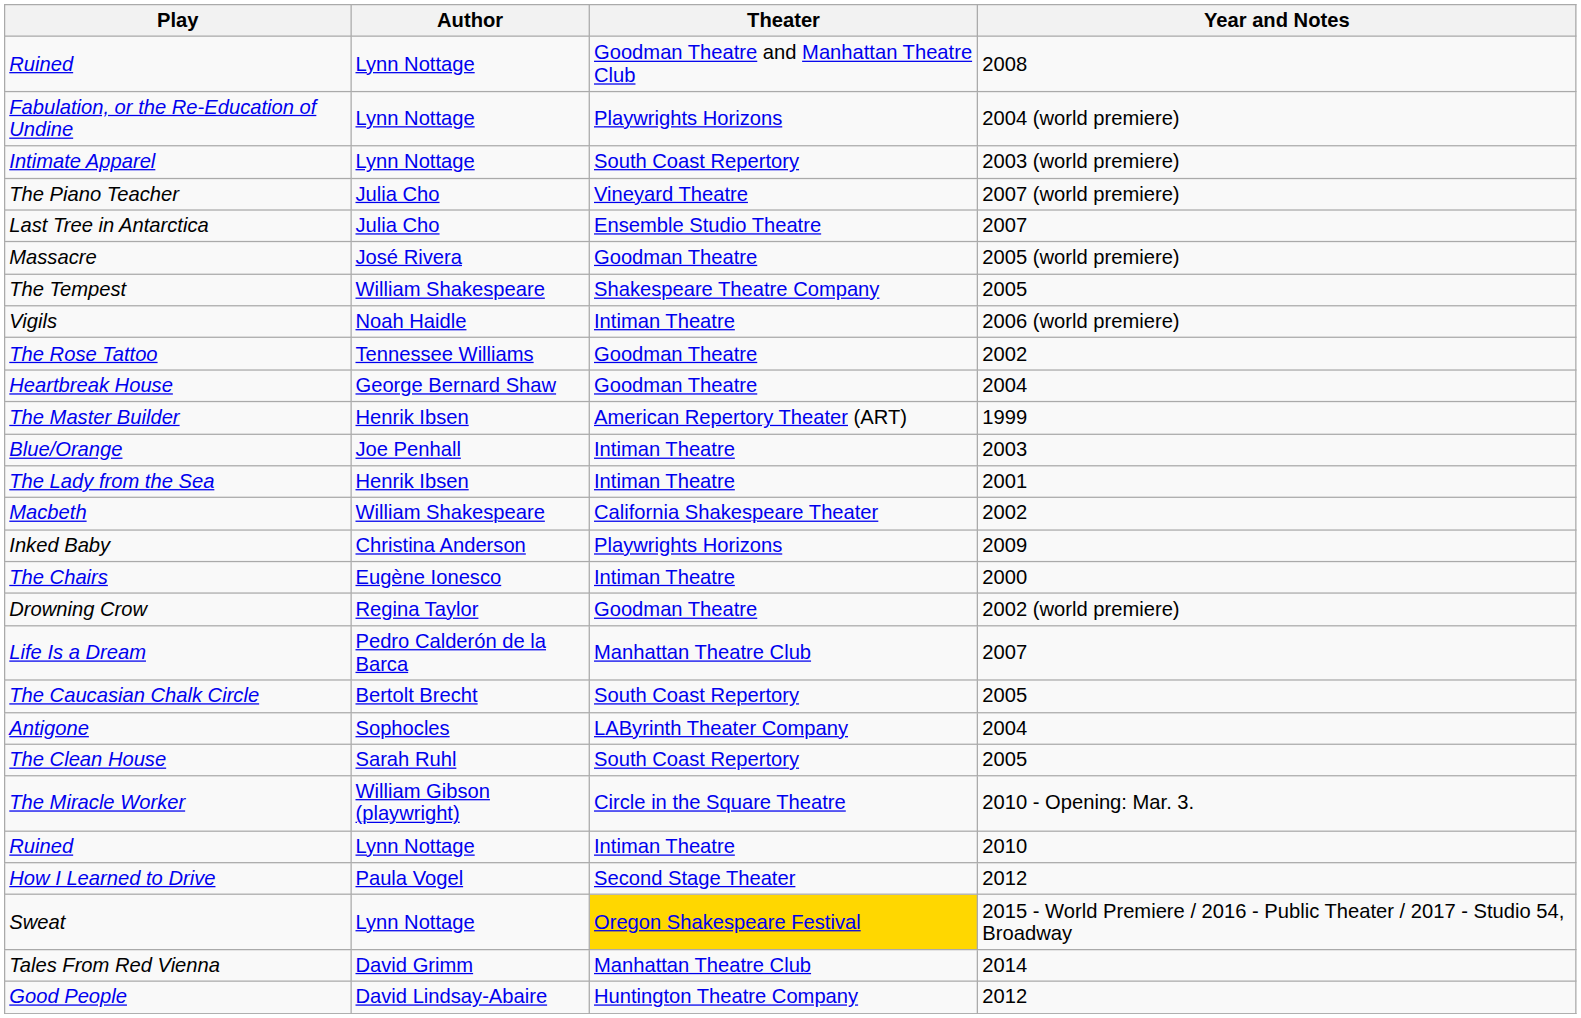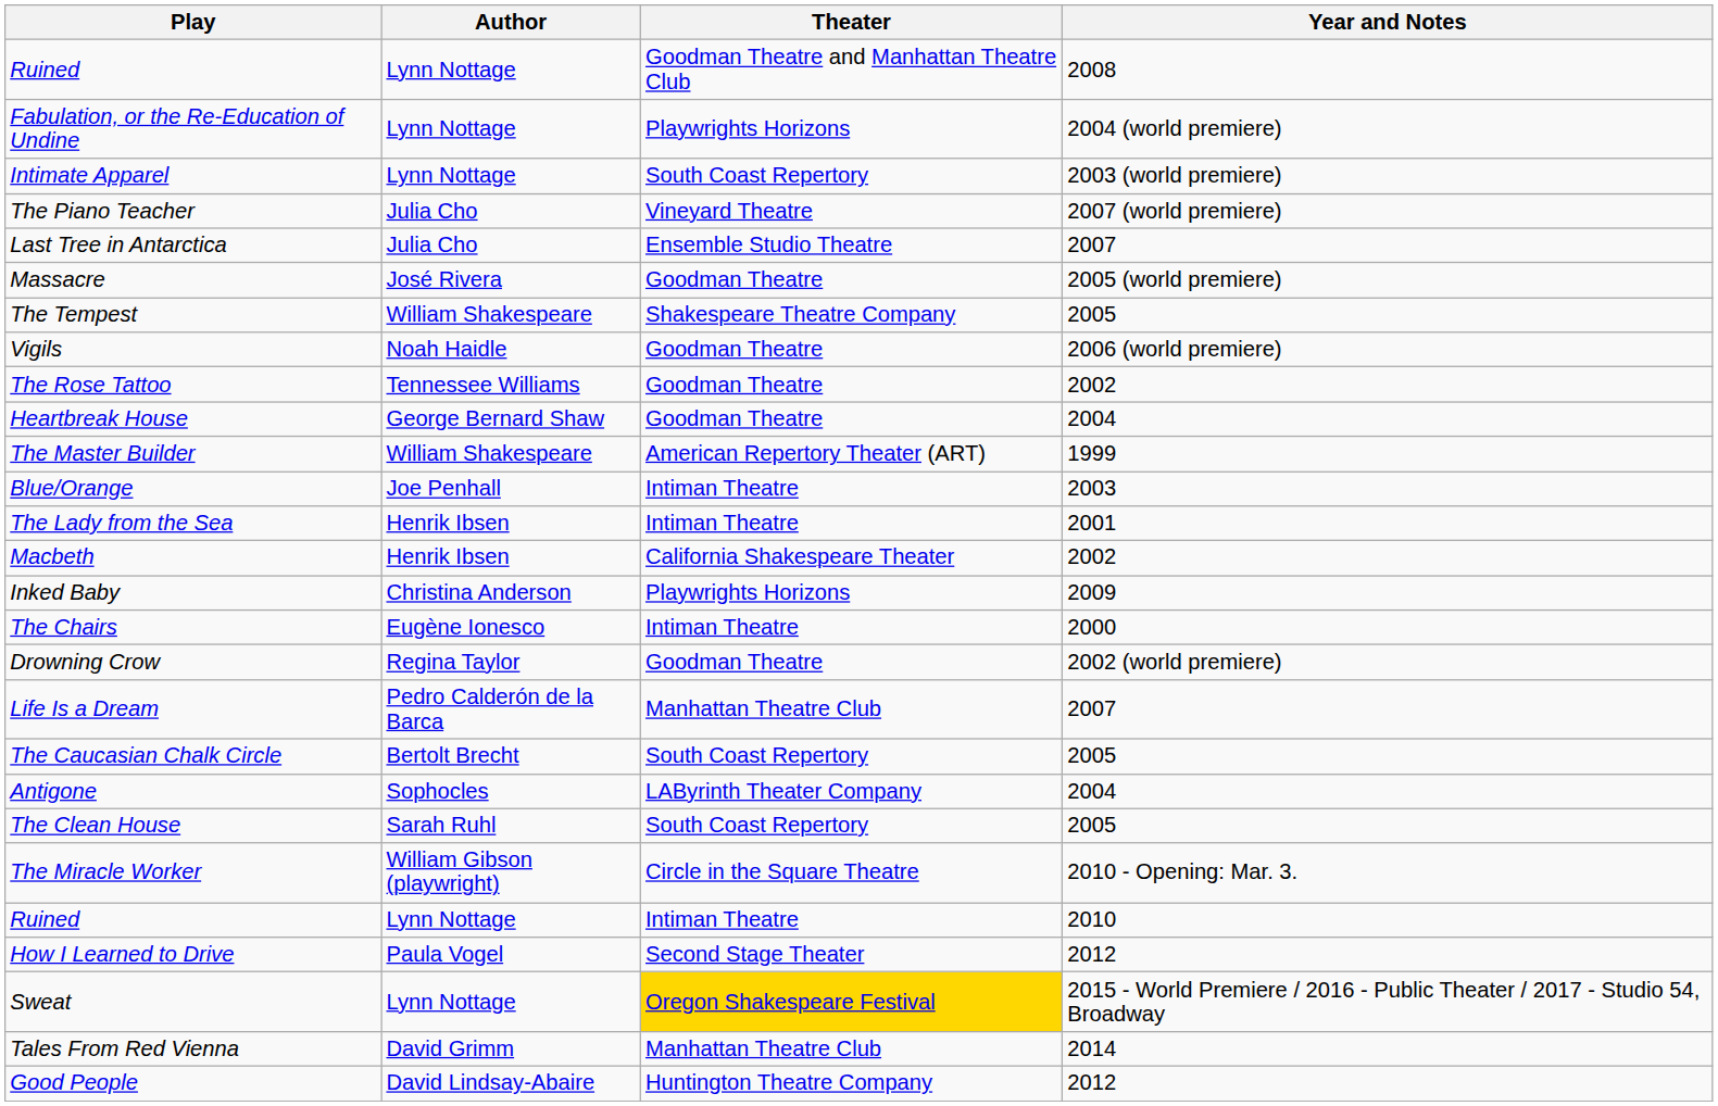 <table class="wikitable sortable">
 <tr>
 <th>Play</th>
 <th>Author</th>
 <th>Theater</th>
 <th>Year and Notes</th>
 </tr>
 <tr>
 <td><em><a href='#'>Ruined</a></em></td>
 <td><a href='#'>Lynn Nottage</a></td>
 <td><a href='#'>Goodman Theatre</a> and <a href='#'>Manhattan Theatre Club</a></td>
 <td>2008</td>
 </tr>
 <tr>
 <td><em><a href='#'>Fabulation, or the Re-Education of Undine</a></em></td>
 <td><a href='#'>Lynn Nottage</a></td>
 <td><a href='#'>Playwrights Horizons</a></td>
 <td>2004 (world premiere)</td>
 </tr>
 <tr>
 <td><em><a href='#'>Intimate Apparel</a></em></td>
 <td><a href='#'>Lynn Nottage</a></td>
 <td><a href='#'>South Coast Repertory</a></td>
 <td>2003 (world premiere)</td>
 </tr>
 <tr>
 <td><em>The Piano Teacher</em></td>
 <td><a href='#'>Julia Cho</a></td>
 <td><a href='#'>Vineyard Theatre</a></td>
 <td>2007 (world premiere)</td>
 </tr>
 <tr>
 <td><em>Last Tree in Antarctica</em></td>
 <td><a href='#'>Julia Cho</a></td>
 <td><a href='#'>Ensemble Studio Theatre</a></td>
 <td>2007</td>
 </tr>
 <tr>
 <td><em>Massacre</em></td>
 <td><a href='#'>José Rivera</a></td>
 <td><a href='#'>Goodman Theatre</a></td>
 <td>2005 (world premiere)</td>
 </tr>
 <tr>
 <td><em>The Tempest</em></td>
 <td><a href='#'>William Shakespeare</a></td>
 <td><a href='#'>Shakespeare Theatre Company</a></td>
 <td>2005</td>
 </tr>
 <tr>
 <td><em>Vigils</em></td>
 <td><a href='#'>Noah Haidle</a></td>
-<td><a href='#'>Intiman Theatre</a></td>
+<td><a href='#'>Goodman Theatre</a></td>
 <td>2006 (world premiere)</td>
 </tr>
 <tr>
 <td><em><a href='#'>The Rose Tattoo</a></em></td>
 <td><a href='#'>Tennessee Williams</a></td>
 <td><a href='#'>Goodman Theatre</a></td>
 <td>2002</td>
 </tr>
 <tr>
 <td><em><a href='#'>Heartbreak House</a></em></td>
 <td><a href='#'>George Bernard Shaw</a></td>
 <td><a href='#'>Goodman Theatre</a></td>
 <td>2004</td>
 </tr>
 <tr>
 <td><em><a href='#'>The Master Builder</a></em></td>
-<td><a href='#'>Henrik Ibsen</a></td>
+<td><a href='#'>William Shakespeare</a></td>
 <td><a href='#'>American Repertory Theater</a> (ART)</td>
 <td>1999</td>
 </tr>
 <tr>
 <td><em><a href='#'>Blue/Orange</a></em></td>
 <td><a href='#'>Joe Penhall</a></td>
 <td><a href='#'>Intiman Theatre</a></td>
 <td>2003</td>
 </tr>
 <tr>
 <td><em><a href='#'>The Lady from the Sea</a></em></td>
 <td><a href='#'>Henrik Ibsen</a></td>
 <td><a href='#'>Intiman Theatre</a></td>
 <td>2001</td>
 </tr>
 <tr>
 <td><em><a href='#'>Macbeth</a></em></td>
-<td><a href='#'>William Shakespeare</a></td>
+<td><a href='#'>Henrik Ibsen</a></td>
 <td><a href='#'>California Shakespeare Theater</a></td>
 <td>2002</td>
 </tr>
 <tr>
 <td><em>Inked Baby</em></td>
 <td><a href='#'>Christina Anderson</a></td>
 <td><a href='#'>Playwrights Horizons</a></td>
 <td>2009</td>
 </tr>
 <tr>
 <td><em><a href='#'>The Chairs</a></em></td>
 <td><a href='#'>Eugène Ionesco</a></td>
 <td><a href='#'>Intiman Theatre</a></td>
 <td>2000</td>
 </tr>
 <tr>
 <td><em>Drowning Crow</em></td>
 <td><a href='#'>Regina Taylor</a></td>
 <td><a href='#'>Goodman Theatre</a></td>
 <td>2002 (world premiere)</td>
 </tr>
 <tr>
 <td><em><a href='#'>Life Is a Dream</a></em></td>
 <td><a href='#'>Pedro Calderón de la Barca</a></td>
 <td><a href='#'>Manhattan Theatre Club</a></td>
 <td>2007</td>
 </tr>
 <tr>
 <td><em><a href='#'>The Caucasian Chalk Circle</a></em></td>
 <td><a href='#'>Bertolt Brecht</a></td>
 <td><a href='#'>South Coast Repertory</a></td>
 <td>2005</td>
 </tr>
 <tr>
 <td><em><a href='#'>Antigone</a></em></td>
 <td><a href='#'>Sophocles</a></td>
 <td><a href='#'>LAByrinth Theater Company</a></td>
 <td>2004</td>
 </tr>
 <tr>
 <td><em><a href='#'>The Clean House</a></em></td>
 <td><a href='#'>Sarah Ruhl</a></td>
 <td><a href='#'>South Coast Repertory</a></td>
 <td>2005</td>
 </tr>
 <tr>
 <td><em><a href='#'>The Miracle Worker</a></em></td>
 <td><a href='#'>William Gibson (playwright)</a></td>
 <td><a href='#'>Circle in the Square Theatre</a></td>
 <td>2010 - Opening: Mar. 3.</td>
 </tr>
 <tr>
 <td><em><a href='#'>Ruined</a></em></td>
 <td><a href='#'>Lynn Nottage</a></td>
 <td><a href='#'>Intiman Theatre</a></td>
 <td>2010</td>
 </tr>
 <tr>
 <td><em><a href='#'>How I Learned to Drive</a></em></td>
 <td><a href='#'>Paula Vogel</a></td>
 <td><a href='#'>Second Stage Theater</a></td>
 <td>2012</td>
 </tr>
 <tr>
 <td><em>Sweat</em></td>
 <td><a href='#'>Lynn Nottage</a></td>
 <td style="background: gold;"><a href='#'>Oregon Shakespeare Festival</a></td>
 <td>2015 - World Premiere / 2016 - Public Theater / 2017 - Studio 54, Broadway</td>
 </tr>
 <tr>
 <td><em>Tales From Red Vienna</em></td>
 <td><a href='#'>David Grimm</a></td>
 <td><a href='#'>Manhattan Theatre Club</a></td>
 <td>2014</td>
 </tr>
 <tr>
 <td><em><a href='#'>Good People</a></em></td>
 <td><a href='#'>David Lindsay-Abaire</a></td>
 <td><a href='#'>Huntington Theatre Company</a></td>
 <td>2012</td>
 </tr>
 <tr>
 </tr>
 </table>
